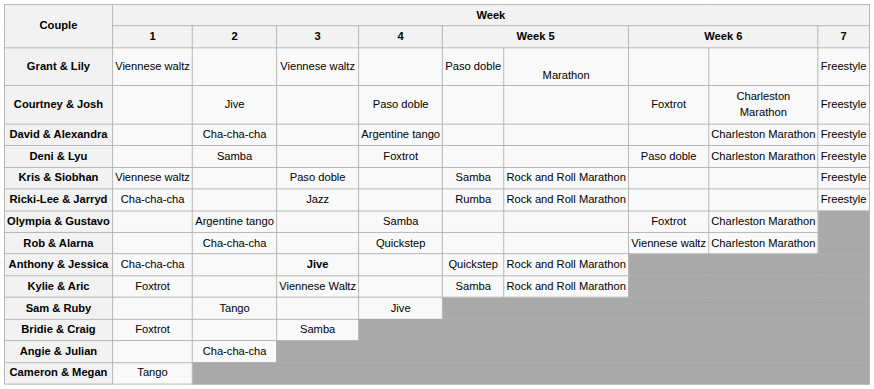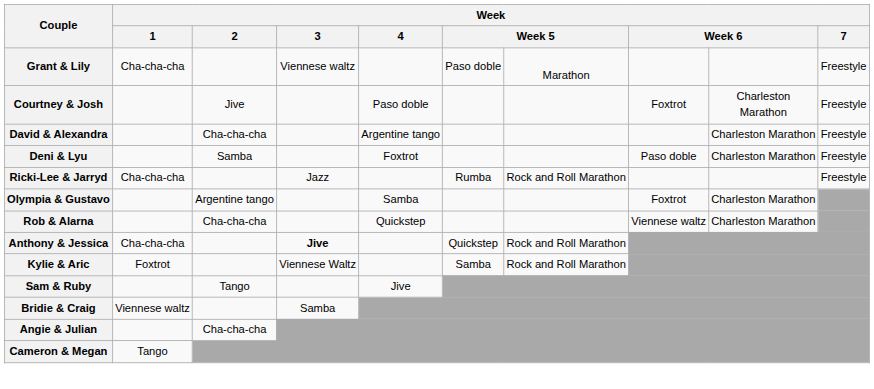 <table class="wikitable unsortable" style="text-align:center; font-size:85%; line-height:20px">
 <tr>
 <th rowspan="2">Couple</th>
 <th colspan="9">Week</th>
 </tr>
 <tr>
 <th scope="col">1</th>
 <th scope="col">2</th>
 <th scope="col">3</th>
 <th scope="col">4</th>
 <th scope="col" colspan="2">Week 5</th>
 <th scope="col" colspan="2">Week 6</th>
 <th scope="col">7</th>
 </tr>
 <tr>
 <th scope="row">Grant & Lily</th>
-<td>Viennese waltz</td>
+<td>Cha-cha-cha</td>
 <td></td>
 <td>Viennese waltz</td>
 <td></td>
 <td>Paso doble</td>
 <td><br>Marathon</td>
 <td></td>
 <td></td>
 <td>Freestyle</td>
 </tr>
 <tr>
 <th scope="row">Courtney & Josh</th>
 <td></td>
 <td>Jive</td>
 <td></td>
 <td>Paso doble</td>
 <td></td>
 <td></td>
 <td>Foxtrot</td>
 <td>Charleston<br>Marathon</td>
 <td>Freestyle</td>
 </tr>
 <tr>
 <th scope="row">David & Alexandra</th>
 <td></td>
 <td>Cha-cha-cha</td>
 <td></td>
 <td>Argentine tango</td>
 <td></td>
 <td></td>
 <td></td>
 <td>Charleston Marathon</td>
 <td>Freestyle</td>
 </tr>
 <tr>
 <th scope="row">Deni & Lyu</th>
 <td></td>
 <td>Samba</td>
 <td></td>
 <td>Foxtrot</td>
 <td></td>
 <td></td>
 <td>Paso doble</td>
 <td>Charleston Marathon</td>
-<td>Freestyle</td>
-</tr>
-<tr>
-<th scope="row">Kris & Siobhan</th>
-<td>Viennese waltz</td>
-<td></td>
-<td>Paso doble</td>
-<td></td>
-<td>Samba</td>
-<td>Rock and Roll Marathon</td>
-<td></td>
-<td></td>
 <td>Freestyle</td>
 </tr>
 <tr>
 <th scope="row">Ricki-Lee & Jarryd</th>
 <td>Cha-cha-cha</td>
 <td></td>
 <td>Jazz</td>
 <td></td>
 <td>Rumba</td>
 <td>Rock and Roll Marathon</td>
 <td></td>
 <td></td>
 <td>Freestyle</td>
 </tr>
 <tr>
 <th scope="row">Olympia & Gustavo</th>
 <td></td>
 <td>Argentine tango</td>
 <td></td>
 <td>Samba</td>
 <td></td>
 <td></td>
 <td>Foxtrot</td>
 <td>Charleston Marathon</td>
 <td style="background:darkgrey"></td>
 </tr>
 <tr>
 <th scope="row">Rob & Alarna</th>
 <td></td>
 <td>Cha-cha-cha</td>
 <td></td>
 <td>Quickstep</td>
 <td></td>
 <td></td>
 <td>Viennese waltz</td>
 <td>Charleston Marathon</td>
 <td style="background:darkgrey"></td>
 </tr>
 <tr>
 <th scope="row">Anthony & Jessica</th>
 <td>Cha-cha-cha</td>
 <td></td>
 <td><strong>Jive</strong></td>
 <td></td>
 <td>Quickstep</td>
 <td>Rock and Roll Marathon</td>
 <td colspan="3" style="background:darkgrey"></td>
 </tr>
 <tr>
 <th scope="row">Kylie & Aric</th>
 <td>Foxtrot</td>
 <td></td>
 <td>Viennese Waltz</td>
 <td></td>
 <td>Samba</td>
 <td>Rock and Roll Marathon</td>
 <td colspan="3" style="background:darkgrey"></td>
 </tr>
 <tr>
 <th scope="row">Sam & Ruby</th>
 <td></td>
 <td>Tango</td>
 <td></td>
 <td>Jive</td>
 <td colspan="5" style="background:darkgrey"></td>
 </tr>
 <tr>
 <th scope="row">Bridie & Craig</th>
-<td>Foxtrot</td>
+<td>Viennese waltz</td>
 <td></td>
 <td>Samba</td>
 <td colspan="6" style="background:darkgrey"></td>
 </tr>
 <tr>
 <th scope="row">Angie & Julian</th>
 <td></td>
 <td>Cha-cha-cha</td>
 <td colspan="7" style="background:darkgrey"></td>
 </tr>
 <tr>
 <th scope="row">Cameron & Megan</th>
 <td>Tango</td>
 <td colspan="8" style="background:darkgrey"></td>
 </tr>
 </table>
